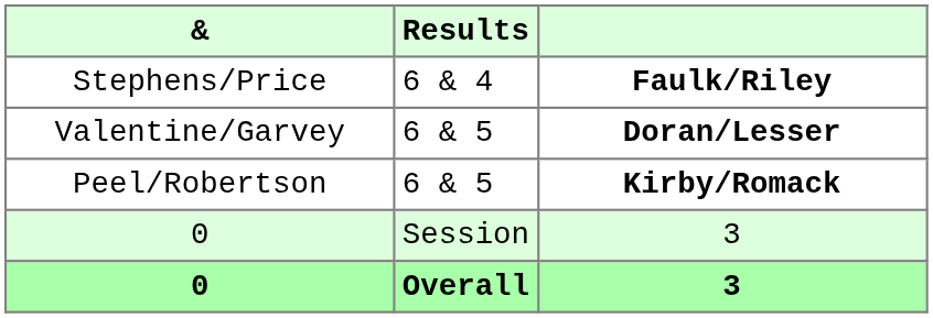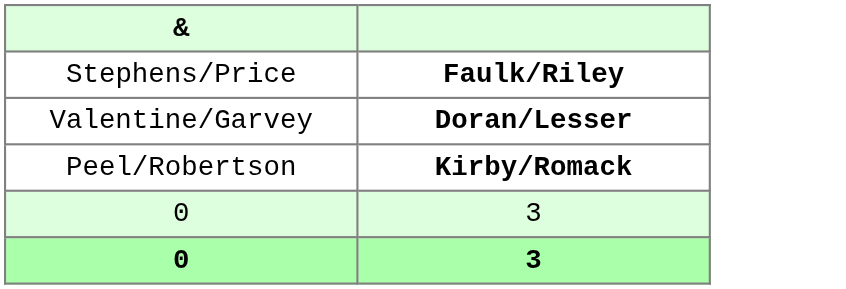 <table border="1" cellpadding="3" style="border-collapse: collapse; text-align:center;">
 <tr style="background:#ddffdd;">
 <th width=160> & </th>
-<th>Results</th>
 <th width=160></th>
 </tr>
 <tr>
 <td>Stephens/Price</td>
-<td align=left> 6 & 4</td>
 <td><strong>Faulk/Riley</strong></td>
 </tr>
 <tr>
 <td>Valentine/Garvey</td>
-<td align=left> 6 & 5</td>
 <td><strong>Doran/Lesser</strong></td>
 </tr>
 <tr>
 <td>Peel/Robertson</td>
-<td align=left> 6 & 5</td>
 <td><strong>Kirby/Romack</strong></td>
 </tr>
 <tr style="background:#ddffdd;">
 <td>0</td>
-<td>Session</td>
 <td>3</td>
 </tr>
 <tr style="background:#aaffaa;">
 <th>0</th>
-<th>Overall</th>
 <th>3</th>
 </tr>
 </table>
